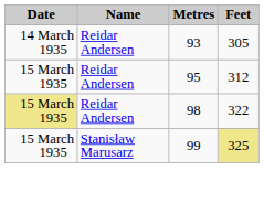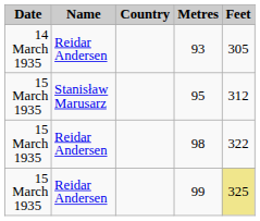 <table class="wikitable sortable" style="text-align:left; line-height:16px; width:33%;">
 <tr>
 <th style="background-color: #ccc;" width="135">Date</th>
 <th style="background-color: #ccc;" width="161">Name</th>
+<th style="background-color: #ccc;" width="115">Country</th>
 <th style="background-color: #ccc;" width="50">Metres</th>
 <th style="background-color: #ccc;" width="56">Feet</th>
 </tr>
 <tr>
 <td align=right>14 March 1935  </td>
 <td><a href='#'>Reidar Andersen</a></td>
+<td></td>
 <td align=center>93</td>
 <td align=center>305</td>
 </tr>
 <tr>
 <td align=right>15 March 1935  </td>
-<td><a href='#'>Reidar Andersen</a></td>
+<td><a href='#'>Stanisław Marusarz</a></td>
+<td></td>
 <td align=center>95</td>
 <td align=center>312</td>
 </tr>
 <tr>
-<td align=right style="background: khaki;">15 March 1935  </td>
+<td align=right>15 March 1935  </td>
 <td><a href='#'>Reidar Andersen</a></td>
+<td></td>
 <td align=center>98</td>
 <td align=center>322</td>
 </tr>
 <tr>
 <td align=right>15 March 1935  </td>
-<td><a href='#'>Stanisław Marusarz</a></td>
+<td><a href='#'>Reidar Andersen</a></td>
+<td></td>
 <td align=center>99</td>
 <td align=center style="background: khaki;">325</td>
 </tr>
 </table>
